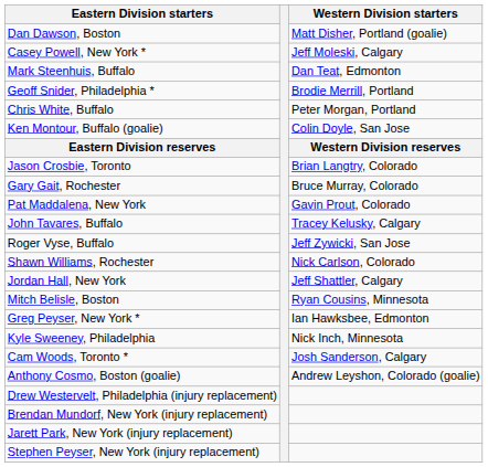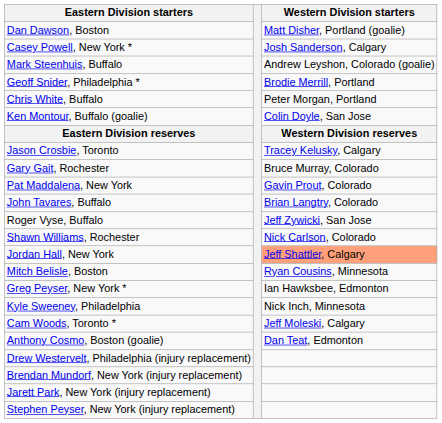 <table class="wikitable">
 <tr>
 <th>Eastern Division starters</th>
 <th rowspan="24"> </th>
 <th>Western Division starters</th>
 </tr>
 <tr>
 <td><a href='#'>Dan Dawson</a>, Boston</td>
 <td><a href='#'>Matt Disher</a>, Portland (goalie)</td>
 </tr>
 <tr>
 <td><a href='#'>Casey Powell</a>, New York *</td>
-<td><a href='#'>Jeff Moleski</a>, Calgary</td>
+<td><a href='#'>Josh Sanderson</a>, Calgary</td>
 </tr>
 <tr>
 <td><a href='#'>Mark Steenhuis</a>, Buffalo</td>
-<td><a href='#'>Dan Teat</a>, Edmonton</td>
+<td>Andrew Leyshon, Colorado (goalie)</td>
 </tr>
 <tr>
 <td><a href='#'>Geoff Snider</a>, Philadelphia *</td>
 <td><a href='#'>Brodie Merrill</a>, Portland</td>
 </tr>
 <tr>
 <td><a href='#'>Chris White</a>, Buffalo</td>
 <td>Peter Morgan, Portland</td>
 </tr>
 <tr>
 <td><a href='#'>Ken Montour</a>, Buffalo (goalie)</td>
 <td><a href='#'>Colin Doyle</a>, San Jose</td>
 </tr>
 <tr>
 <th>Eastern Division reserves</th>
 <th>Western Division reserves</th>
 </tr>
 <tr>
 <td><a href='#'>Jason Crosbie</a>, Toronto</td>
-<td><a href='#'>Brian Langtry</a>, Colorado</td>
+<td><a href='#'>Tracey Kelusky</a>, Calgary</td>
 </tr>
 <tr>
 <td><a href='#'>Gary Gait</a>, Rochester</td>
 <td>Bruce Murray, Colorado</td>
 </tr>
 <tr>
 <td><a href='#'>Pat Maddalena</a>, New York</td>
 <td><a href='#'>Gavin Prout</a>, Colorado</td>
 </tr>
 <tr>
 <td><a href='#'>John Tavares</a>, Buffalo</td>
-<td><a href='#'>Tracey Kelusky</a>, Calgary</td>
+<td><a href='#'>Brian Langtry</a>, Colorado</td>
 </tr>
 <tr>
 <td>Roger Vyse, Buffalo</td>
 <td><a href='#'>Jeff Zywicki</a>, San Jose</td>
 </tr>
 <tr>
 <td><a href='#'>Shawn Williams</a>, Rochester</td>
 <td><a href='#'>Nick Carlson</a>, Colorado</td>
 </tr>
 <tr>
 <td><a href='#'>Jordan Hall</a>, New York</td>
-<td><a href='#'>Jeff Shattler</a>, Calgary</td>
+<td style="background: lightsalmon;"><a href='#'>Jeff Shattler</a>, Calgary</td>
 </tr>
 <tr>
 <td><a href='#'>Mitch Belisle</a>, Boston</td>
 <td><a href='#'>Ryan Cousins</a>, Minnesota</td>
 </tr>
 <tr>
 <td><a href='#'>Greg Peyser</a>, New York *</td>
 <td>Ian Hawksbee, Edmonton</td>
 </tr>
 <tr>
 <td><a href='#'>Kyle Sweeney</a>, Philadelphia</td>
 <td>Nick Inch, Minnesota</td>
 </tr>
 <tr>
 <td><a href='#'>Cam Woods</a>, Toronto *</td>
-<td><a href='#'>Josh Sanderson</a>, Calgary</td>
+<td><a href='#'>Jeff Moleski</a>, Calgary</td>
 </tr>
 <tr>
 <td><a href='#'>Anthony Cosmo</a>, Boston (goalie)</td>
-<td>Andrew Leyshon, Colorado (goalie)</td>
+<td><a href='#'>Dan Teat</a>, Edmonton</td>
 </tr>
 <tr>
 <td><a href='#'>Drew Westervelt</a>, Philadelphia (injury replacement)</td>
 <td> </td>
 </tr>
 <tr>
 <td><a href='#'>Brendan Mundorf</a>, New York (injury replacement)</td>
 <td> </td>
 </tr>
 <tr>
 <td><a href='#'>Jarett Park</a>, New York (injury replacement)</td>
 <td> </td>
 </tr>
 <tr>
 <td><a href='#'>Stephen Peyser</a>, New York (injury replacement)</td>
 <td> </td>
 </tr>
 </table>
